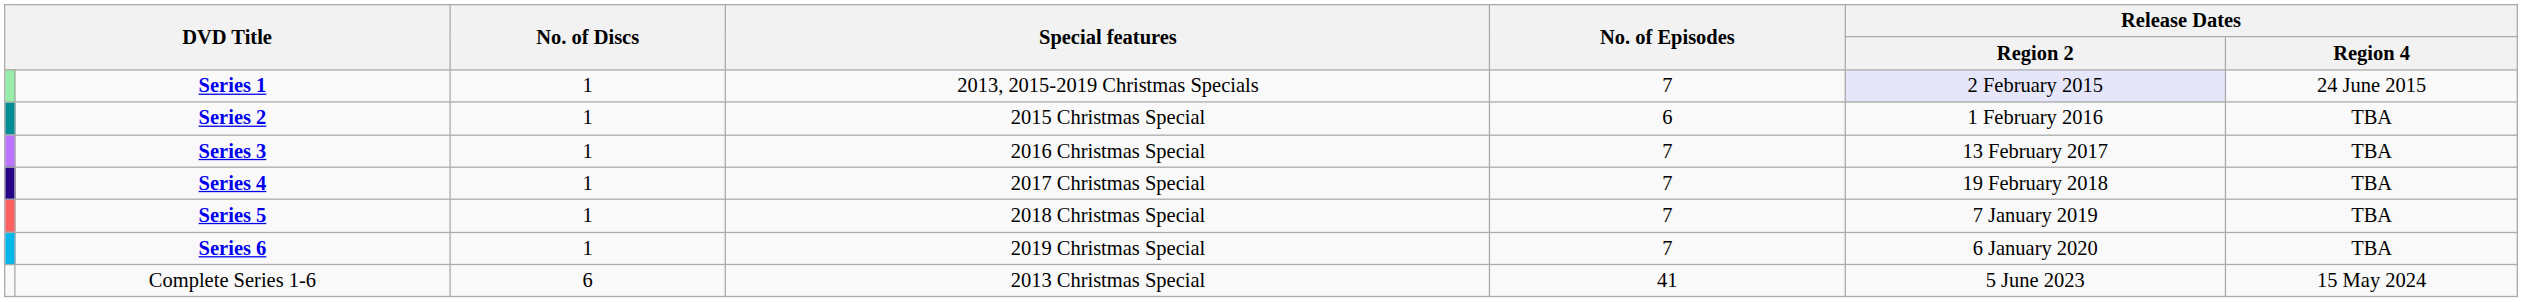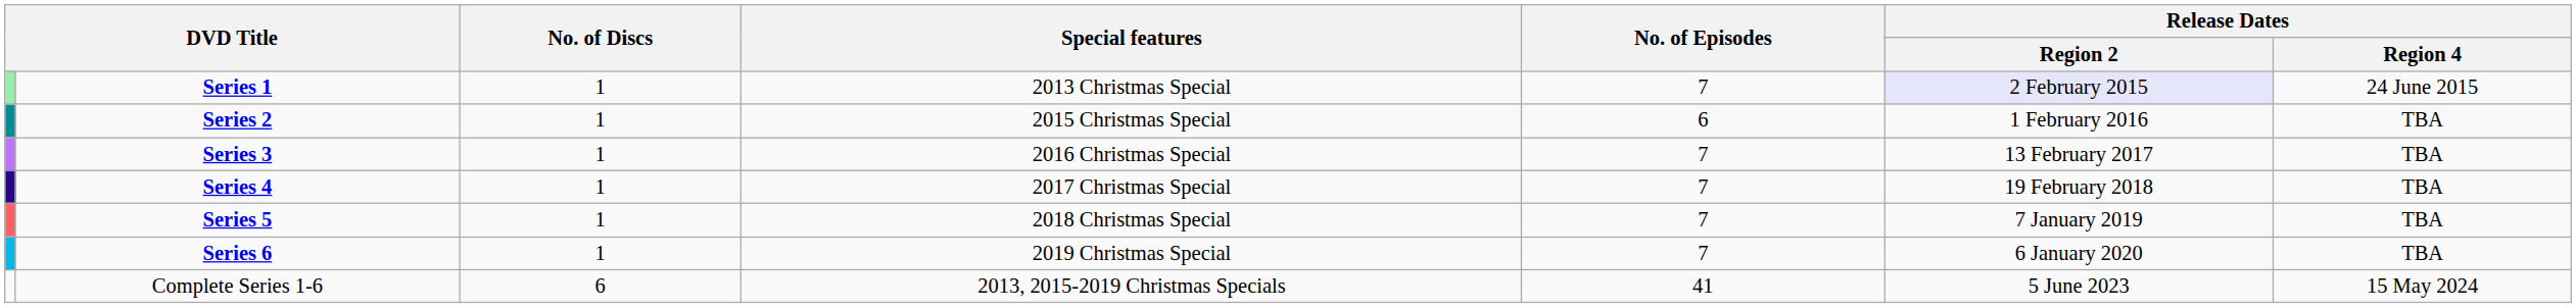 <table class="wikitable"  style="width:99%; text-align:center;">
 <tr>
 <th rowspan="2" colspan="2">DVD Title</th>
 <th rowspan="2">No. of Discs</th>
 <th rowspan="2">Special features</th>
 <th rowspan="2">No. of Episodes</th>
 <th colspan="2">Release Dates</th>
 </tr>
 <tr>
 <th>Region 2</th>
 <th>Region 4</th>
 </tr>
 <tr>
 <td style="background:#96EEA9; width:1px;"></td>
 <td><strong><a href='#'>Series 1</a></strong></td>
 <td>1</td>
-<td>2013, 2015-2019 Christmas Specials</td>
+<td>2013 Christmas Special</td>
 <td>7</td>
 <td style="background: lavender;">2 February 2015</td>
 <td>24 June 2015</td>
 </tr>
 <tr>
 <td style="background:#008D96; width:1px;"></td>
 <td><strong><a href='#'>Series 2</a></strong></td>
 <td>1</td>
 <td>2015 Christmas Special</td>
 <td>6</td>
 <td>1 February 2016</td>
 <td>TBA</td>
 </tr>
 <tr>
 <td style="background:#BC73FF; width:1px;"></td>
 <td><strong><a href='#'>Series 3</a></strong></td>
 <td>1</td>
 <td>2016 Christmas Special</td>
 <td>7</td>
 <td>13 February 2017</td>
 <td>TBA</td>
 </tr>
 <tr>
 <td style="background:#270487; width:1px;"></td>
 <td><strong><a href='#'>Series 4</a></strong></td>
 <td>1</td>
 <td>2017 Christmas Special</td>
 <td>7</td>
 <td>19 February 2018</td>
 <td>TBA</td>
 </tr>
 <tr>
 <td style="background:#FF5F5F; width:1px;"></td>
 <td><strong><a href='#'>Series 5</a></strong></td>
 <td>1</td>
 <td>2018 Christmas Special</td>
 <td>7</td>
 <td>7 January 2019</td>
 <td>TBA</td>
 </tr>
 <tr>
 <td style="background:#00B7EB; width:1px;"></td>
 <td><strong><a href='#'>Series 6</a></strong></td>
 <td>1</td>
 <td>2019 Christmas Special</td>
 <td>7</td>
 <td>6 January 2020</td>
 <td>TBA</td>
 </tr>
 <tr>
 <td></td>
 <td>Complete Series 1-6</td>
 <td>6</td>
-<td>2013 Christmas Special</td>
+<td>2013, 2015-2019 Christmas Specials</td>
 <td>41</td>
 <td>5 June 2023</td>
 <td>15 May 2024</td>
 </tr>
 </table>
